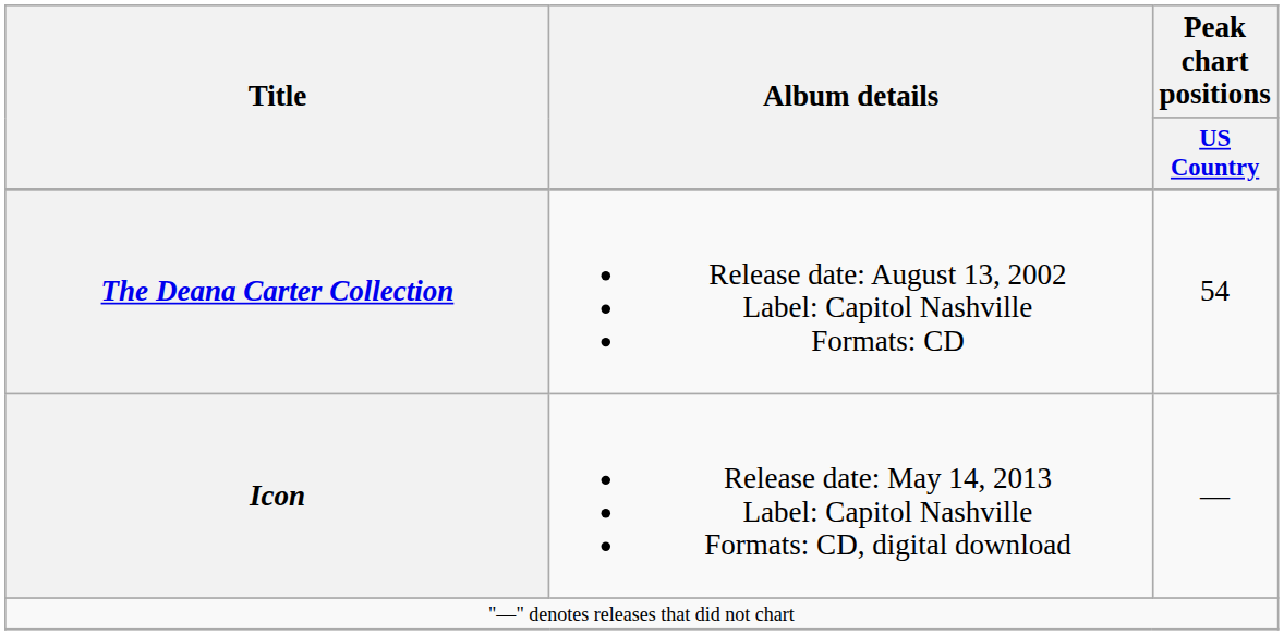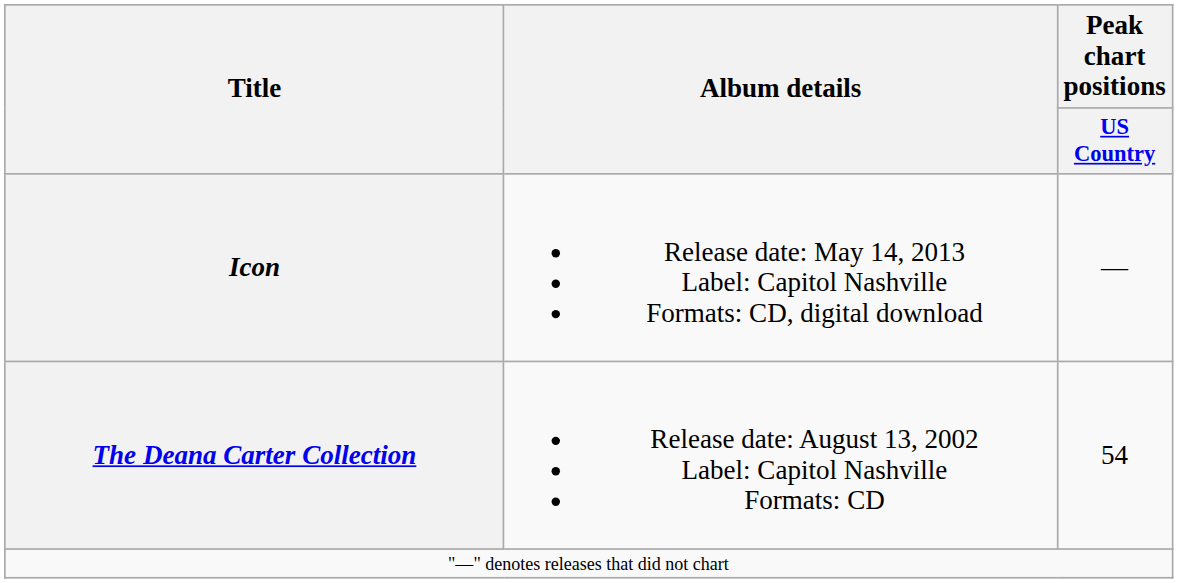 <table class="wikitable plainrowheaders" style="text-align:center;">
 <tr>
 <th rowspan="2" style="width:18em;">Title</th>
 <th rowspan="2" style="width:20em;">Album details</th>
 <th>Peak<br>chart<br>positions</th>
 </tr>
 <tr style="font-size:smaller;">
 <th width="60"><a href='#'>US Country</a><br></th>
 </tr>
 <tr>
+<th scope="row"><em>Icon</em></th>
+<td><br><ul><li>Release date: May 14, 2013</li><li>Label: Capitol Nashville</li><li>Formats: CD, digital download</li></ul></td>
+<td>—</td>
+</tr>
+<tr>
 <th scope="row"><em><a href='#'>The Deana Carter Collection</a></em></th>
 <td><br><ul><li>Release date: August 13, 2002</li><li>Label: Capitol Nashville</li><li>Formats: CD</li></ul></td>
 <td>54</td>
 </tr>
 <tr>
-<th scope="row"><em>Icon</em></th>
-<td><br><ul><li>Release date: May 14, 2013</li><li>Label: Capitol Nashville</li><li>Formats: CD, digital download</li></ul></td>
-<td>—</td>
-</tr>
-<tr>
 <td colspan="3" style="font-size:8pt">"—" denotes releases that did not chart</td>
 </tr>
 </table>
